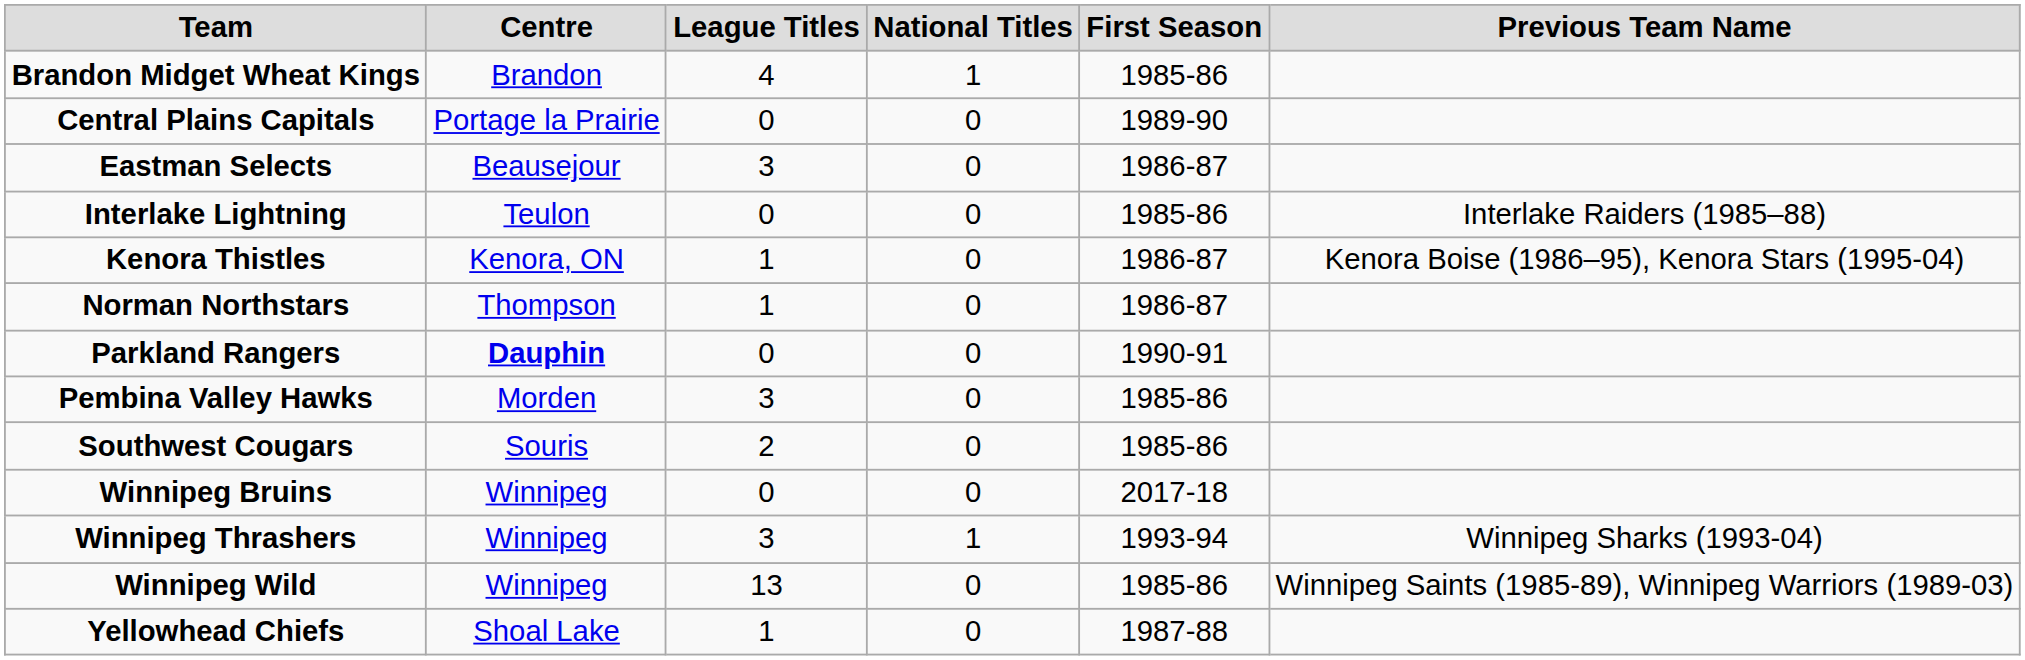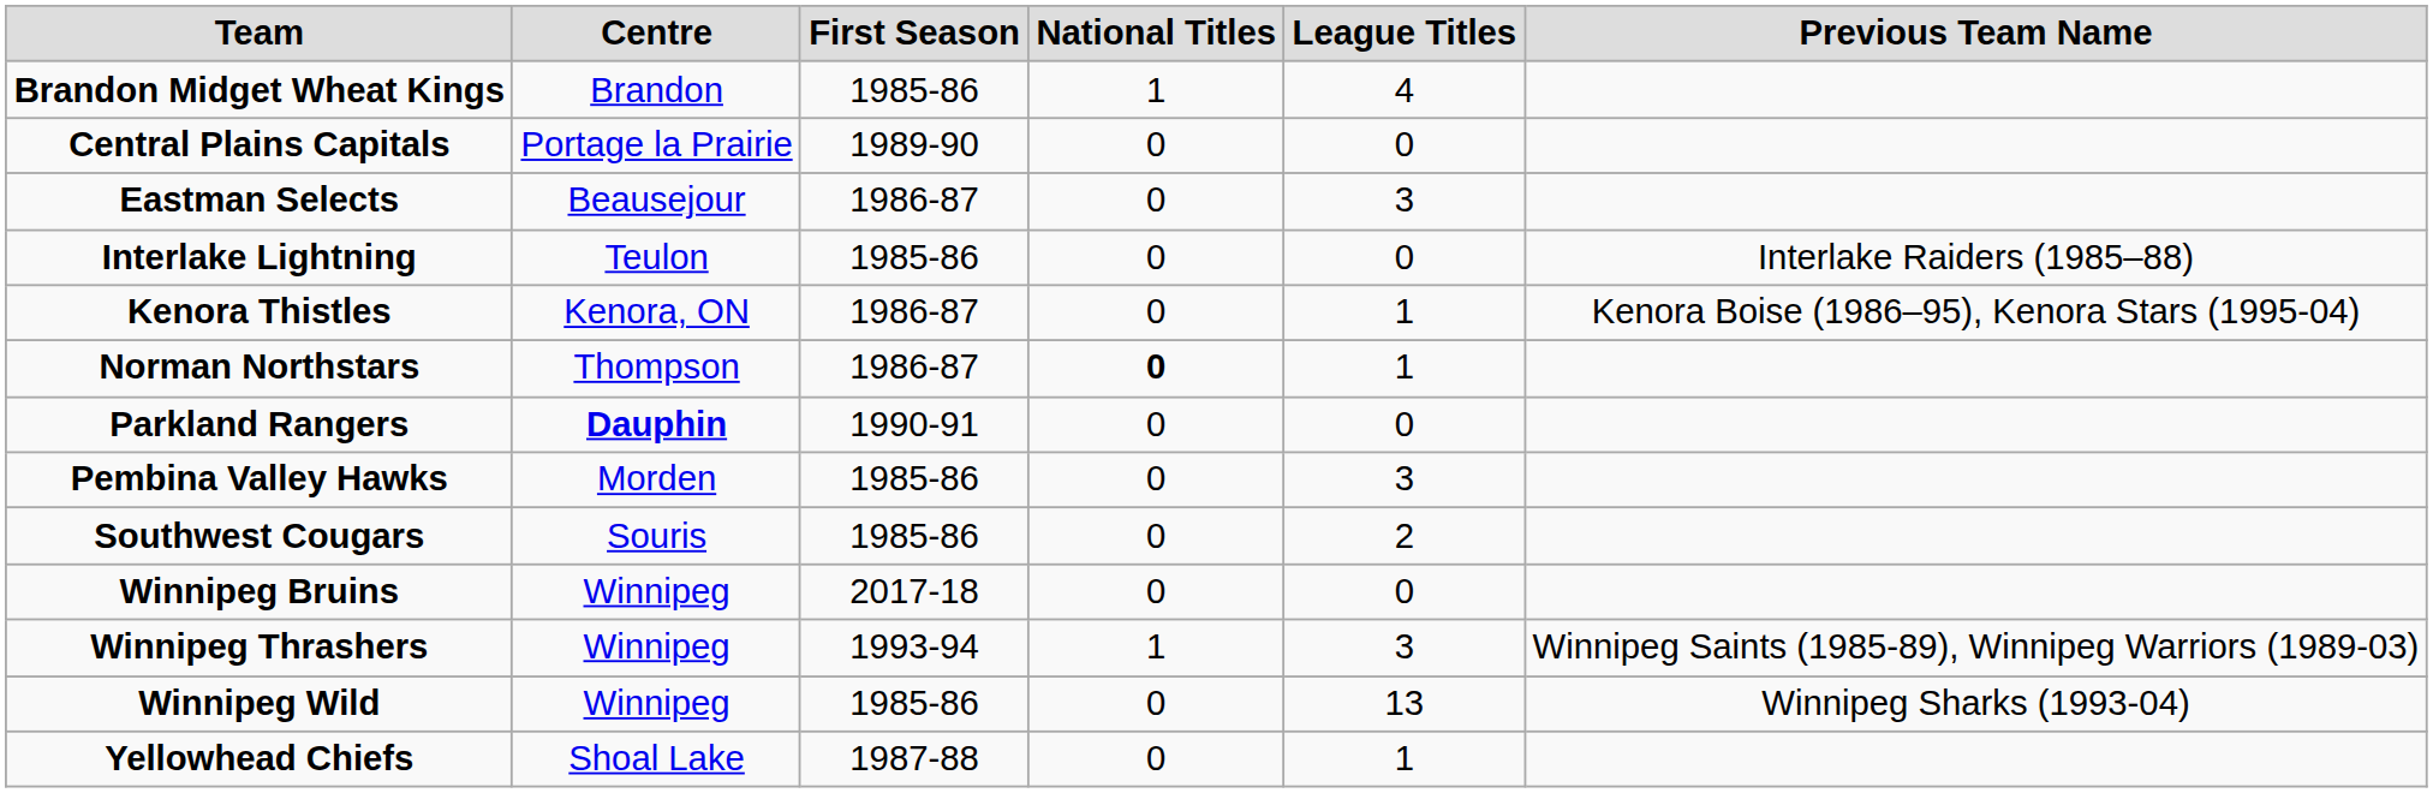 <table class="wikitable">
 <tr align="center"  bgcolor="#dddddd">
 <td><strong>Team</strong></td>
 <td><strong>Centre</strong></td>
+<td><strong>First Season</strong></td>
+<td><strong>National Titles</strong></td>
 <td><strong>League Titles</strong></td>
-<td><strong>National Titles</strong></td>
-<td><strong>First Season</strong></td>
 <td><strong>Previous Team Name</strong></td>
 </tr>
 <tr align="center">
 <td><strong>Brandon Midget Wheat Kings</strong></td>
 <td><a href='#'>Brandon</a></td>
+<td>1985-86</td>
+<td>1</td>
 <td>4</td>
-<td>1</td>
-<td>1985-86</td>
 <td></td>
 </tr>
 <tr align="center">
 <td><strong>Central Plains Capitals</strong></td>
 <td><a href='#'>Portage la Prairie</a></td>
+<td>1989-90</td>
 <td>0</td>
 <td>0</td>
-<td>1989-90</td>
 <td></td>
 </tr>
 <tr align="center">
 <td><strong>Eastman Selects</strong></td>
 <td><a href='#'>Beausejour</a></td>
+<td>1986-87</td>
+<td>0</td>
 <td>3</td>
-<td>0</td>
-<td>1986-87</td>
 <td></td>
 </tr>
 <tr align="center">
 <td><strong>Interlake Lightning</strong></td>
 <td><a href='#'>Teulon</a></td>
+<td>1985-86</td>
 <td>0</td>
 <td>0</td>
-<td>1985-86</td>
 <td>Interlake Raiders (1985–88)</td>
 </tr>
 <tr align="center">
 <td><strong>Kenora Thistles</strong></td>
 <td><a href='#'>Kenora, ON</a></td>
+<td>1986-87</td>
+<td>0</td>
 <td>1</td>
-<td>0</td>
-<td>1986-87</td>
 <td>Kenora Boise (1986–95), Kenora Stars (1995-04)</td>
 </tr>
 <tr align="center">
 <td><strong>Norman Northstars</strong></td>
 <td><a href='#'>Thompson</a></td>
+<td>1986-87</td>
+<td><strong>0</strong></td>
 <td>1</td>
-<td>0</td>
-<td>1986-87</td>
 <td></td>
 </tr>
 <tr align="center">
 <td><strong>Parkland Rangers</strong></td>
 <td><strong><a href='#'>Dauphin</a></strong></td>
+<td>1990-91</td>
 <td>0</td>
 <td>0</td>
-<td>1990-91</td>
 <td></td>
 </tr>
 <tr align="center">
 <td><strong>Pembina Valley Hawks</strong></td>
 <td><a href='#'>Morden</a></td>
+<td>1985-86</td>
+<td>0</td>
 <td>3</td>
-<td>0</td>
-<td>1985-86</td>
 <td></td>
 </tr>
 <tr align="center">
 <td><strong>Southwest Cougars</strong></td>
 <td><a href='#'>Souris</a></td>
+<td>1985-86</td>
+<td>0</td>
 <td>2</td>
-<td>0</td>
-<td>1985-86</td>
 <td></td>
 </tr>
 <tr align="center">
 <td><strong>Winnipeg Bruins</strong></td>
 <td><a href='#'>Winnipeg</a></td>
+<td>2017-18</td>
 <td>0</td>
 <td>0</td>
-<td>2017-18</td>
 <td></td>
 </tr>
 <tr align="center">
 <td><strong>Winnipeg Thrashers</strong></td>
 <td><a href='#'>Winnipeg</a></td>
+<td>1993-94</td>
+<td>1</td>
 <td>3</td>
-<td>1</td>
-<td>1993-94</td>
-<td>Winnipeg Sharks (1993-04)</td>
+<td>Winnipeg Saints (1985-89), Winnipeg Warriors (1989-03)</td>
 </tr>
 <tr align="center">
 <td><strong>Winnipeg Wild</strong></td>
 <td><a href='#'>Winnipeg</a></td>
+<td>1985-86</td>
+<td>0</td>
 <td>13</td>
-<td>0</td>
-<td>1985-86</td>
-<td>Winnipeg Saints (1985-89), Winnipeg Warriors (1989-03)</td>
+<td>Winnipeg Sharks (1993-04)</td>
 </tr>
 <tr align="center">
 <td><strong>Yellowhead Chiefs</strong></td>
 <td><a href='#'>Shoal Lake</a></td>
+<td>1987-88</td>
+<td>0</td>
 <td>1</td>
-<td>0</td>
-<td>1987-88</td>
 <td></td>
 </tr>
 </table>
